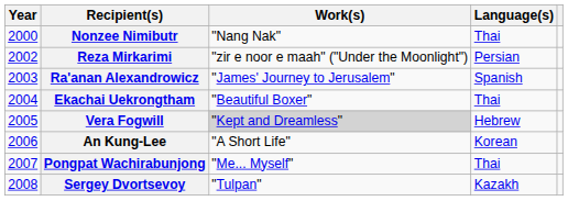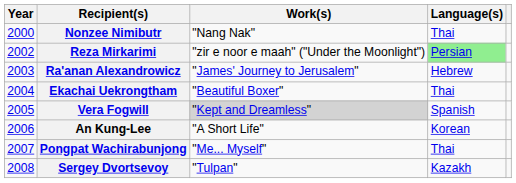 <table class="wikitable plainrowheaders sortable">
 <tr>
 <th scope="col">Year</th>
 <th scope="col">Recipient(s)</th>
 <th scope="col">Work(s)</th>
 <th scope="col">Language(s)</th>
 <th scope="col" class="unsortable" style="text-align:center;"></th>
 </tr>
 <tr>
 <td><a href='#'>2000<br></a></td>
 <th scope="row"><a href='#'>Nonzee Nimibutr</a></th>
 <td>"Nang Nak"</td>
 <td><a href='#'>Thai</a></td>
 <td></td>
 </tr>
 <tr>
 <td><a href='#'>2002<br></a></td>
 <th scope="row"><a href='#'>Reza Mirkarimi</a></th>
 <td>"zir e noor e maah" ("Under the Moonlight")</td>
-<td><a href='#'>Persian</a></td>
+<td style="background: lightgreen;"><a href='#'>Persian</a></td>
 <td></td>
 </tr>
 <tr>
 <td><a href='#'>2003<br></a></td>
 <th scope="row"><a href='#'>Ra'anan Alexandrowicz</a></th>
 <td>"<a href='#'>James' Journey to Jerusalem</a>"</td>
-<td><a href='#'>Spanish</a></td>
+<td><a href='#'>Hebrew</a></td>
 <td></td>
 </tr>
 <tr>
 <td><a href='#'>2004<br></a></td>
 <th scope="row"><a href='#'>Ekachai Uekrongtham</a></th>
 <td>"<a href='#'>Beautiful Boxer</a>"</td>
 <td><a href='#'>Thai</a></td>
 <td></td>
 </tr>
 <tr>
 <td><a href='#'>2005<br></a></td>
 <th scope="row"><a href='#'>Vera Fogwill</a></th>
 <td style="background: lightgrey;">"<a href='#'>Kept and Dreamless</a>"</td>
-<td><a href='#'>Hebrew</a></td>
+<td><a href='#'>Spanish</a></td>
 <td></td>
 </tr>
 <tr>
 <td><a href='#'>2006<br></a></td>
 <th scope="row">An Kung-Lee</th>
 <td>"A Short Life"</td>
 <td><a href='#'>Korean</a></td>
 <td></td>
 </tr>
 <tr>
 <td><a href='#'>2007<br></a></td>
 <th scope="row"><a href='#'>Pongpat Wachirabunjong</a></th>
 <td>"<a href='#'>Me... Myself</a>"</td>
 <td><a href='#'>Thai</a></td>
 <td></td>
 </tr>
 <tr>
 <td><a href='#'>2008<br></a></td>
 <th scope="row"><a href='#'>Sergey Dvortsevoy</a></th>
 <td>"<a href='#'>Tulpan</a>"</td>
 <td><a href='#'>Kazakh</a></td>
 <td></td>
 </tr>
 </table>
